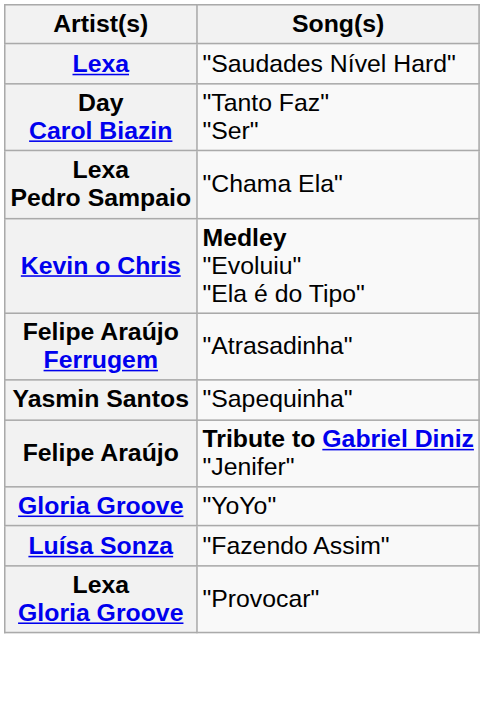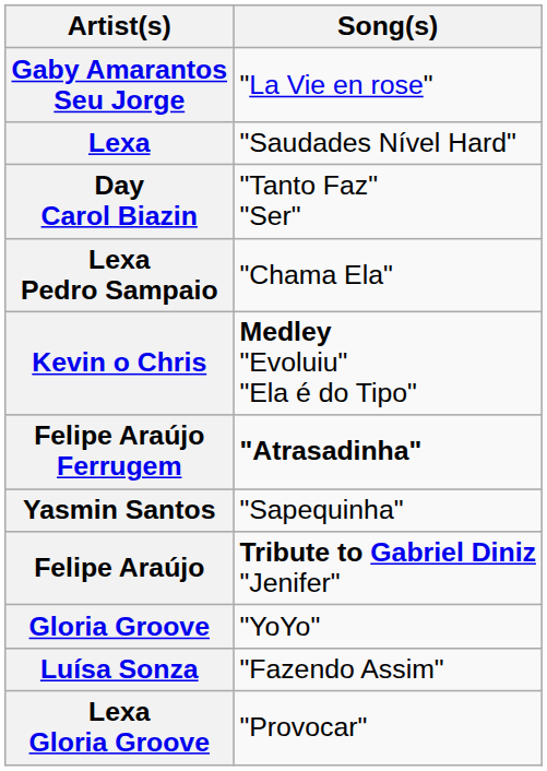 <table class="wikitable plainrowheaders">
 <tr>
 <th scope="col">Artist(s)</th>
 <th scope="col">Song(s)</th>
+</tr>
+<tr>
+<th scope="row"><a href='#'>Gaby Amarantos</a><br><a href='#'>Seu Jorge</a></th>
+<td>"<a href='#'>La Vie en rose</a>"</td>
 </tr>
 <tr>
 <th scope="row"><a href='#'>Lexa</a></th>
 <td>"Saudades Nível Hard"</td>
 </tr>
 <tr>
 <th scope="row">Day<br><a href='#'>Carol Biazin</a></th>
 <td>"Tanto Faz"<br>"Ser"</td>
 </tr>
 <tr>
 <th scope="row">Lexa<br>Pedro Sampaio</th>
 <td>"Chama Ela"</td>
 </tr>
 <tr>
 <th scope="row"><a href='#'>Kevin o Chris</a></th>
 <td><strong>Medley</strong><br>"Evoluiu"<br>"Ela é do Tipo"</td>
 </tr>
 <tr>
 <th scope="row">Felipe Araújo<br><a href='#'>Ferrugem</a></th>
-<td>"Atrasadinha"</td>
+<td><strong>"Atrasadinha"</strong></td>
 </tr>
 <tr>
 <th scope="row">Yasmin Santos</th>
 <td>"Sapequinha"</td>
 </tr>
 <tr>
 <th scope="row">Felipe Araújo</th>
 <td><strong>Tribute to <a href='#'>Gabriel Diniz</a></strong><br>"Jenifer"</td>
 </tr>
 <tr>
 <th scope="row"><a href='#'>Gloria Groove</a></th>
 <td>"YoYo"</td>
 </tr>
 <tr>
 <th scope="row"><a href='#'>Luísa Sonza</a></th>
 <td>"Fazendo Assim"</td>
 </tr>
 <tr>
 <th scope="row">Lexa<br><a href='#'>Gloria Groove</a></th>
 <td>"Provocar"</td>
 </tr>
 </table>
